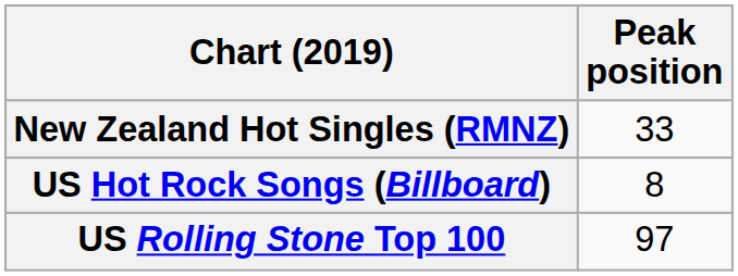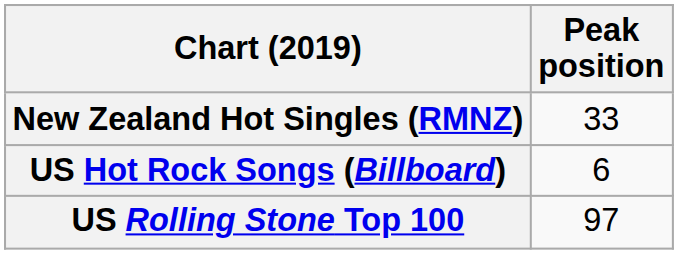 <table class="wikitable sortable plainrowheaders" style="text-align:center">
 <tr>
 <th scope="col">Chart (2019)</th>
 <th scope="col">Peak<br>position</th>
 </tr>
 <tr>
 <th scope="row">New Zealand Hot Singles (<a href='#'>RMNZ</a>)</th>
 <td>33</td>
 </tr>
 <tr>
 <th scope="row">US <a href='#'>Hot Rock Songs</a> (<a href='#'><em>Billboard</em></a>)</th>
-<td>8</td>
+<td>6</td>
 </tr>
 <tr>
 <th scope="row">US <a href='#'><em>Rolling Stone</em> Top 100</a></th>
 <td>97</td>
 </tr>
 </table>
